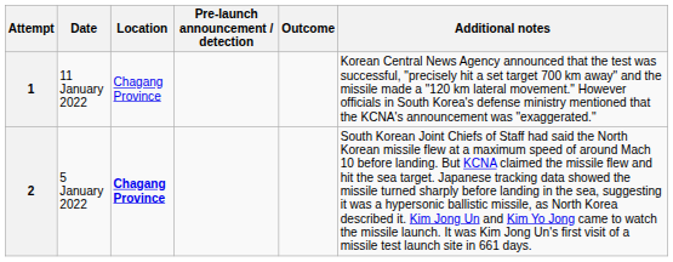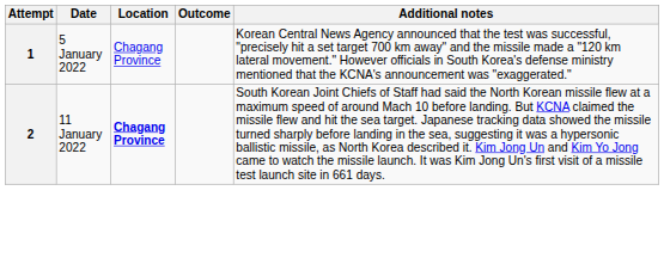 <table class="wikitable">
 <tr>
 <th scope="col">Attempt</th>
 <th scope="col">Date</th>
 <th scope="col">Location</th>
-<th scope="col">Pre-launch announcement / detection</th>
 <th scope="col">Outcome</th>
 <th scope="col">Additional notes</th>
 </tr>
 <tr>
 <th>1</th>
-<td>11 January 2022</td>
+<td>5 January 2022</td>
 <td><a href='#'>Chagang Province</a></td>
-<td></td>
 <td></td>
 <td>Korean Central News Agency announced that the test was successful, "precisely hit a set target 700 km away" and the missile made a "120 km lateral movement." However officials in South Korea's defense ministry mentioned that the KCNA's announcement was "exaggerated."</td>
 </tr>
 <tr>
 <th>2</th>
-<td>5 January 2022</td>
+<td>11 January 2022</td>
 <td><strong><a href='#'>Chagang Province</a></strong></td>
-<td></td>
 <td></td>
 <td>South Korean Joint Chiefs of Staff had said the North Korean missile flew  at a maximum speed of around Mach 10 before landing. But <a href='#'>KCNA</a> claimed the missile flew  and hit the sea target. Japanese tracking data showed the missile turned sharply before landing in the sea, suggesting it was a hypersonic ballistic missile, as North Korea described it. <a href='#'>Kim Jong Un</a> and <a href='#'>Kim Yo Jong</a> came to watch the missile launch. It was Kim Jong Un's first visit of a missile test launch site in 661 days.</td>
 </tr>
 </table>
